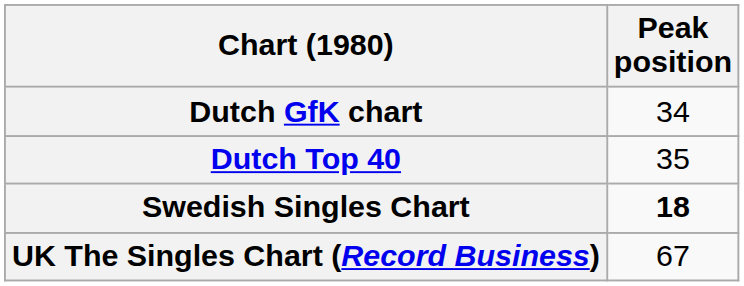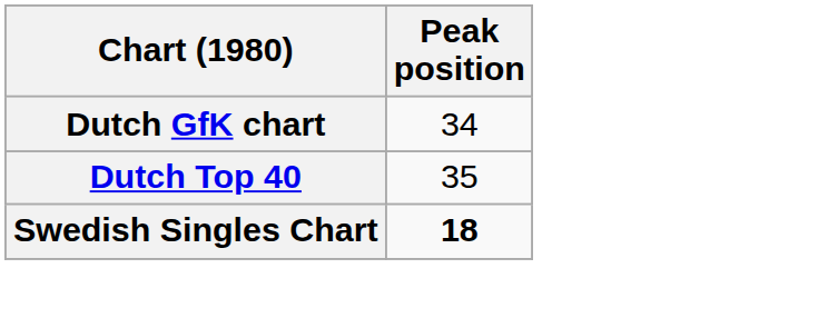 <table class="wikitable sortable plainrowheaders" style="text-align:center">
 <tr>
 <th>Chart (1980)</th>
 <th align="center">Peak<br>position</th>
 </tr>
 <tr>
 <th scope="row">Dutch <a href='#'>GfK</a> chart</th>
 <td align="center">34</td>
 </tr>
 <tr>
 <th scope="row"><a href='#'>Dutch Top 40</a></th>
 <td align="center">35</td>
 </tr>
 <tr>
 <th scope="row">Swedish Singles Chart</th>
 <td align="center"><strong>18</strong></td>
 </tr>
-<tr>
-<th scope="row">UK The Singles Chart (<em><a href='#'>Record Business</a></em>)</th>
-<td style="text-align:center;">67</td>
-</tr>
 </table>
